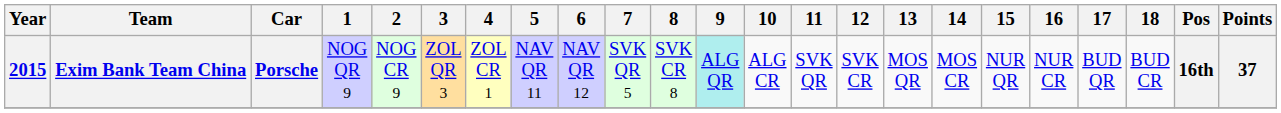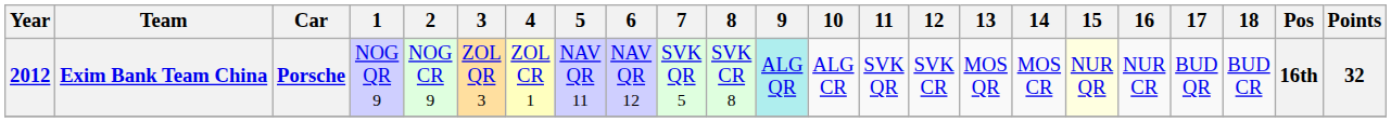 <table class="wikitable" border="1" style="text-align:center; font-size:87%;">
 <tr>
 <th>Year</th>
 <th>Team</th>
 <th>Car</th>
 <th>1</th>
 <th>2</th>
 <th>3</th>
 <th>4</th>
 <th>5</th>
 <th>6</th>
 <th>7</th>
 <th>8</th>
 <th>9</th>
 <th>10</th>
 <th>11</th>
 <th>12</th>
 <th>13</th>
 <th>14</th>
 <th>15</th>
 <th>16</th>
 <th>17</th>
 <th>18</th>
 <th>Pos</th>
 <th>Points</th>
 </tr>
 <tr>
-<th><a href='#'>2015</a></th>
+<th><a href='#'>2012</a></th>
 <th nowrap><a href='#'>Exim Bank Team China</a></th>
 <th><a href='#'>Porsche</a></th>
 <td style="background:#CFCFFF;"><a href='#'>NOG<br>QR</a><br><small>9<br></small></td>
 <td style="background:#DFFFDF;"><a href='#'>NOG<br>CR</a><br><small>9<br></small></td>
 <td style="background:#FFDF9F;"><a href='#'>ZOL<br>QR</a><br><small>3<br></small></td>
 <td style="background:#FFFFBF;"><a href='#'>ZOL<br>CR</a><br><small>1<br></small></td>
 <td style="background:#CFCFFF;"><a href='#'>NAV<br>QR</a><br><small>11<br></small></td>
 <td style="background:#CFCFFF;"><a href='#'>NAV<br>QR</a><br><small>12<br></small></td>
 <td style="background:#DFFFDF;"><a href='#'>SVK<br>QR</a><br><small>5<br></small></td>
 <td style="background:#DFFFDF;"><a href='#'>SVK<br>CR</a><br><small>8<br></small></td>
 <td style="background: paleturquoise;"><a href='#'>ALG<br>QR</a></td>
 <td><a href='#'>ALG<br>CR</a></td>
 <td><a href='#'>SVK<br>QR</a></td>
 <td><a href='#'>SVK<br>CR</a></td>
 <td><a href='#'>MOS<br>QR</a></td>
 <td><a href='#'>MOS<br>CR</a></td>
-<td><a href='#'>NUR<br>QR</a></td>
+<td style="background: lightyellow;"><a href='#'>NUR<br>QR</a></td>
 <td><a href='#'>NUR<br>CR</a></td>
 <td><a href='#'>BUD<br>QR</a></td>
 <td><a href='#'>BUD<br>CR</a></td>
 <th>16th</th>
-<th>37</th>
+<th>32</th>
 </tr>
 <tr>
 </tr>
 </table>
